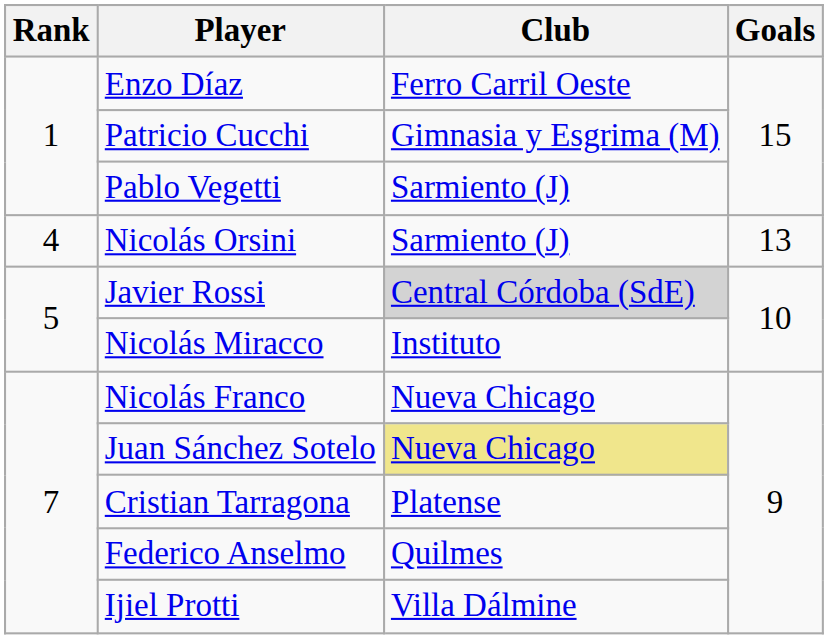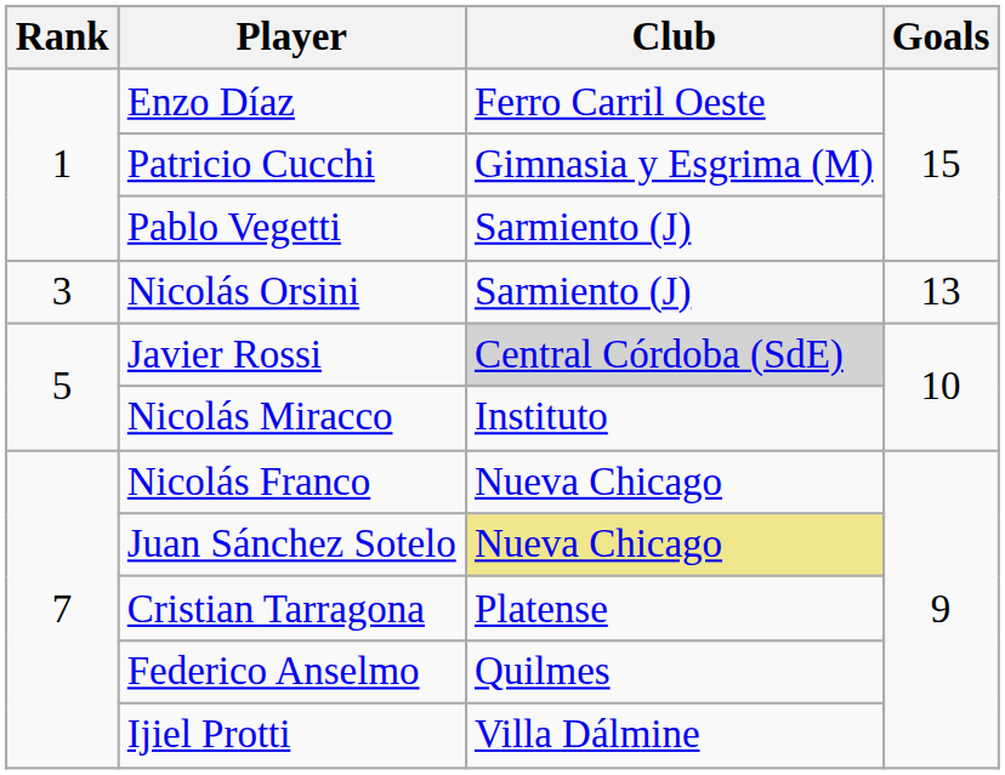 <table class="wikitable" style="text-align:center">
 <tr>
 <th>Rank</th>
 <th>Player</th>
 <th>Club</th>
 <th>Goals</th>
 </tr>
 <tr>
 <td rowspan=3>1</td>
 <td align="left"> <a href='#'>Enzo Díaz</a></td>
 <td align="left"><a href='#'>Ferro Carril Oeste</a></td>
 <td rowspan=3>15</td>
 </tr>
 <tr>
 <td align="left"> <a href='#'>Patricio Cucchi</a></td>
 <td align="left"><a href='#'>Gimnasia y Esgrima (M)</a></td>
 </tr>
 <tr>
 <td align="left"> <a href='#'>Pablo Vegetti</a></td>
 <td align="left"><a href='#'>Sarmiento (J)</a></td>
 </tr>
 <tr>
-<td>4</td>
+<td>3</td>
 <td align="left"> <a href='#'>Nicolás Orsini</a></td>
 <td align="left"><a href='#'>Sarmiento (J)</a></td>
 <td>13</td>
 </tr>
 <tr>
 <td rowspan=2>5</td>
 <td align="left"> <a href='#'>Javier Rossi</a></td>
 <td align="left" style="background: lightgrey;"><a href='#'>Central Córdoba (SdE)</a></td>
 <td rowspan=2>10</td>
 </tr>
 <tr>
 <td align="left"> <a href='#'>Nicolás Miracco</a></td>
 <td align="left"><a href='#'>Instituto</a></td>
 </tr>
 <tr>
 <td rowspan=5>7</td>
 <td align="left"> <a href='#'>Nicolás Franco</a></td>
 <td align="left"><a href='#'>Nueva Chicago</a></td>
 <td rowspan=5>9</td>
 </tr>
 <tr>
 <td align="left"> <a href='#'>Juan Sánchez Sotelo</a></td>
 <td align="left" style="background: khaki;"><a href='#'>Nueva Chicago</a></td>
 </tr>
 <tr>
 <td align="left"> <a href='#'>Cristian Tarragona</a></td>
 <td align="left"><a href='#'>Platense</a></td>
 </tr>
 <tr>
 <td align="left"> <a href='#'>Federico Anselmo</a></td>
 <td align="left"><a href='#'>Quilmes</a></td>
 </tr>
 <tr>
 <td align="left"> <a href='#'>Ijiel Protti</a></td>
 <td align="left"><a href='#'>Villa Dálmine</a></td>
 </tr>
 </table>
